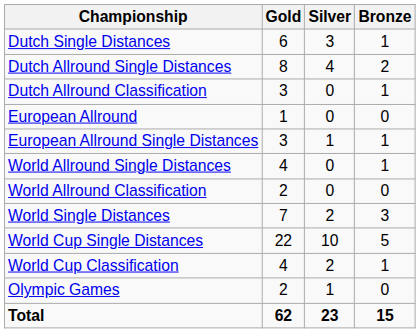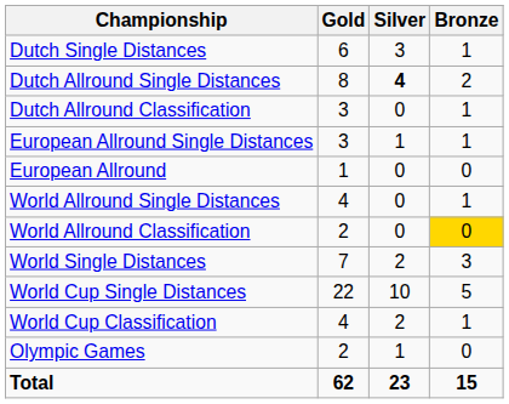 <table class="wikitable">
 <tr>
 <th>Championship</th>
 <th>Gold <br> </th>
 <th>Silver <br> </th>
 <th>Bronze <br> </th>
 </tr>
 <tr>
 <td><a href='#'>Dutch Single Distances</a></td>
 <td style="text-align:center">6</td>
 <td style="text-align:center">3</td>
 <td style="text-align:center">1</td>
 </tr>
 <tr>
 <td><a href='#'>Dutch Allround Single Distances</a></td>
 <td style="text-align:center">8</td>
-<td style="text-align:center">4</td>
+<td style="text-align:center"><strong>4</strong></td>
 <td style="text-align:center">2</td>
 </tr>
 <tr>
 <td><a href='#'>Dutch Allround Classification</a></td>
 <td style="text-align:center">3</td>
 <td style="text-align:center">0</td>
 <td style="text-align:center">1</td>
 </tr>
 <tr>
+<td><a href='#'>European Allround Single Distances</a></td>
+<td style="text-align:center">3</td>
+<td style="text-align:center">1</td>
+<td style="text-align:center">1</td>
+</tr>
+<tr>
 <td><a href='#'>European Allround</a></td>
 <td style="text-align:center">1</td>
 <td style="text-align:center">0</td>
 <td style="text-align:center">0</td>
-</tr>
-<tr>
-<td><a href='#'>European Allround Single Distances</a></td>
-<td style="text-align:center">3</td>
-<td style="text-align:center">1</td>
-<td style="text-align:center">1</td>
 </tr>
 <tr>
 <td><a href='#'>World Allround Single Distances</a></td>
 <td style="text-align:center">4</td>
 <td style="text-align:center">0</td>
 <td style="text-align:center">1</td>
 </tr>
 <tr>
 <td><a href='#'>World Allround Classification</a></td>
 <td style="text-align:center">2</td>
 <td style="text-align:center">0</td>
-<td style="text-align:center">0</td>
+<td style="background: gold; text-align:center">0</td>
 </tr>
 <tr>
 <td><a href='#'>World Single Distances</a></td>
 <td style="text-align:center">7</td>
 <td style="text-align:center">2</td>
 <td style="text-align:center">3</td>
 </tr>
 <tr>
 <td><a href='#'>World Cup Single Distances</a></td>
 <td style="text-align:center">22</td>
 <td style="text-align:center">10</td>
 <td style="text-align:center">5</td>
 </tr>
 <tr>
 <td><a href='#'>World Cup Classification</a></td>
 <td style="text-align:center">4</td>
 <td style="text-align:center">2</td>
 <td style="text-align:center">1</td>
 </tr>
 <tr>
 <td><a href='#'>Olympic Games</a></td>
 <td style="text-align:center">2</td>
 <td style="text-align:center">1</td>
 <td style="text-align:center">0</td>
 </tr>
 <tr>
 <td><strong>Total</strong></td>
 <td style="text-align:center"><strong>62</strong></td>
 <td style="text-align:center"><strong>23</strong></td>
 <td style="text-align:center"><strong>15</strong></td>
 </tr>
 </table>
